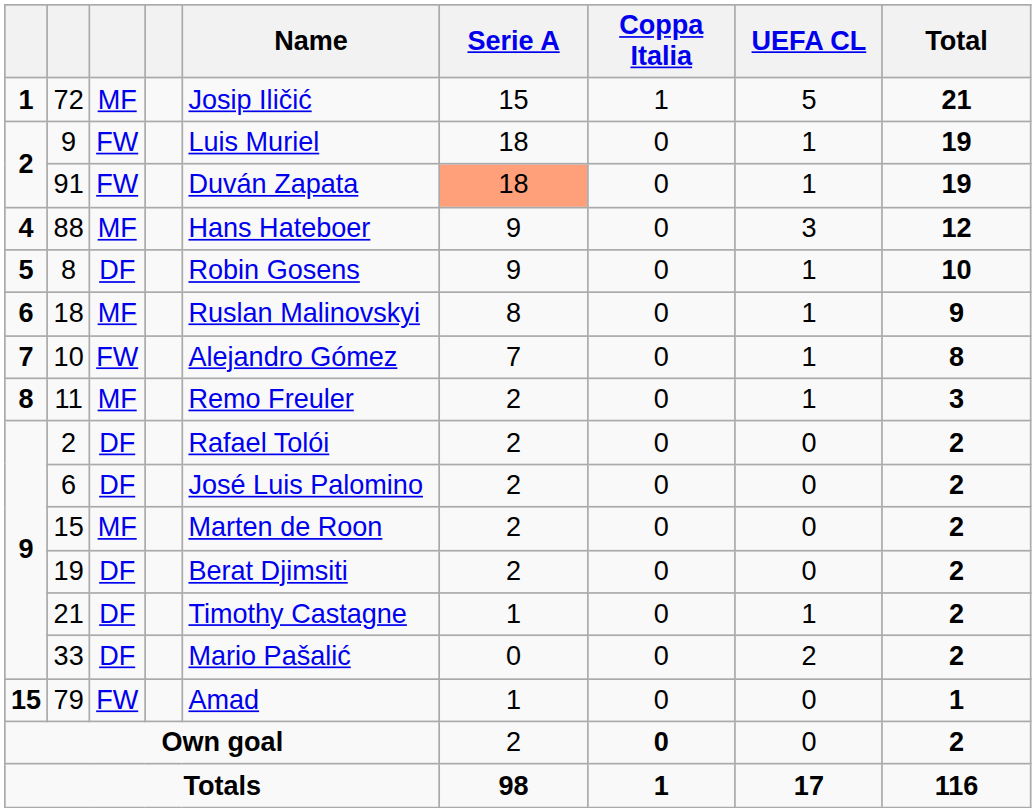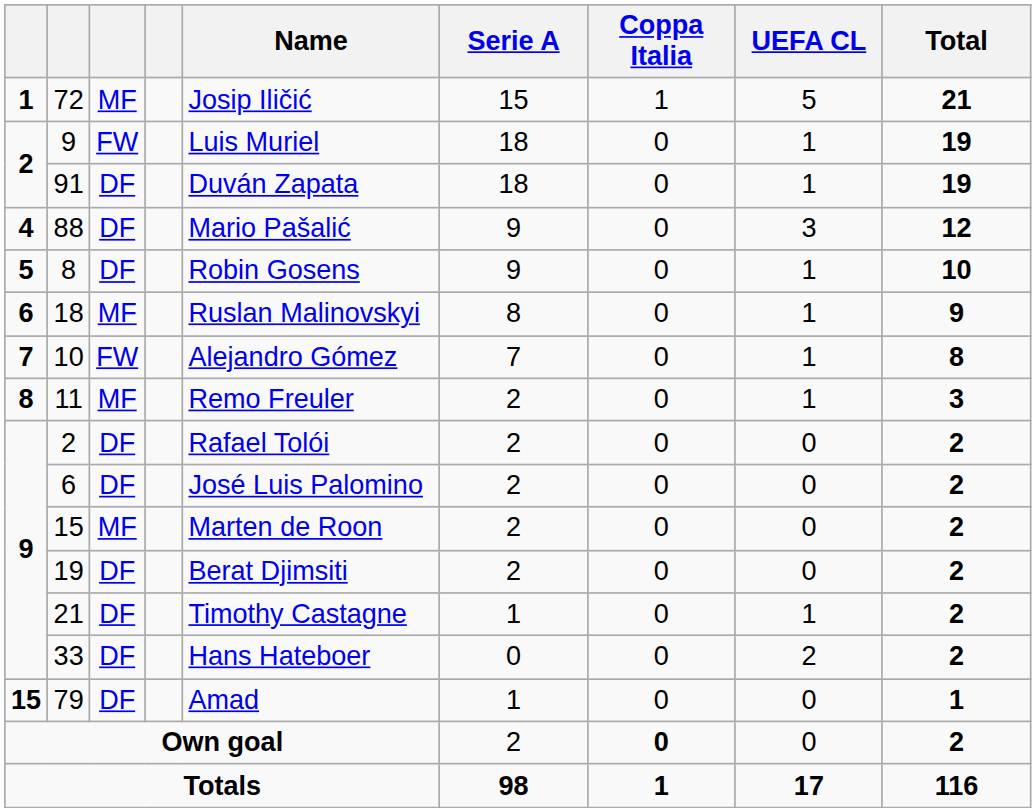 <table class="wikitable" style="text-align:center">
 <tr>
 <th width=15></th>
 <th width=15></th>
 <th width=15></th>
 <th width=15></th>
 <th width=145>Name</th>
 <th width=80><a href='#'>Serie A</a></th>
 <th width=80><a href='#'>Coppa Italia</a></th>
 <th width=80><a href='#'>UEFA CL</a></th>
 <th width=80>Total</th>
 </tr>
 <tr>
 <td><strong>1</strong></td>
 <td>72</td>
 <td><a href='#'>MF</a></td>
 <td></td>
 <td align=left><a href='#'>Josip Iličić</a></td>
 <td>15</td>
 <td>1</td>
 <td>5</td>
 <td><strong>21</strong></td>
 </tr>
 <tr>
 <td rowspan=2><strong>2</strong></td>
 <td>9</td>
 <td><a href='#'>FW</a></td>
 <td></td>
 <td align=left><a href='#'>Luis Muriel</a></td>
 <td>18</td>
 <td>0</td>
 <td>1</td>
 <td><strong>19</strong></td>
 </tr>
 <tr>
 <td>91</td>
-<td><a href='#'>FW</a></td>
+<td><a href='#'>DF</a></td>
 <td></td>
 <td align=left><a href='#'>Duván Zapata</a></td>
-<td style="background: lightsalmon;">18</td>
+<td>18</td>
 <td>0</td>
 <td>1</td>
 <td><strong>19</strong></td>
 </tr>
 <tr>
 <td><strong>4</strong></td>
 <td>88</td>
-<td><a href='#'>MF</a></td>
+<td><a href='#'>DF</a></td>
 <td></td>
-<td align=left><a href='#'>Hans Hateboer</a></td>
+<td align=left><a href='#'>Mario Pašalić</a></td>
 <td>9</td>
 <td>0</td>
 <td>3</td>
 <td><strong>12</strong></td>
 </tr>
 <tr>
 <td><strong>5</strong></td>
 <td>8</td>
 <td><a href='#'>DF</a></td>
 <td></td>
 <td align=left><a href='#'>Robin Gosens</a></td>
 <td>9</td>
 <td>0</td>
 <td>1</td>
 <td><strong>10</strong></td>
 </tr>
 <tr>
 <td><strong>6</strong></td>
 <td>18</td>
 <td><a href='#'>MF</a></td>
 <td></td>
 <td align=left><a href='#'>Ruslan Malinovskyi</a></td>
 <td>8</td>
 <td>0</td>
 <td>1</td>
 <td><strong>9</strong></td>
 </tr>
 <tr>
 <td><strong>7</strong></td>
 <td>10</td>
 <td><a href='#'>FW</a></td>
 <td></td>
 <td align=left><a href='#'>Alejandro Gómez</a></td>
 <td>7</td>
 <td>0</td>
 <td>1</td>
 <td><strong>8</strong></td>
 </tr>
 <tr>
 <td><strong>8</strong></td>
 <td>11</td>
 <td><a href='#'>MF</a></td>
 <td></td>
 <td align=left><a href='#'>Remo Freuler</a></td>
 <td>2</td>
 <td>0</td>
 <td>1</td>
 <td><strong>3</strong></td>
 </tr>
 <tr>
 <td rowspan=6><strong>9</strong></td>
 <td>2</td>
 <td><a href='#'>DF</a></td>
 <td></td>
 <td align=left><a href='#'>Rafael Tolói</a></td>
 <td>2</td>
 <td>0</td>
 <td>0</td>
 <td><strong>2</strong></td>
 </tr>
 <tr>
 <td>6</td>
 <td><a href='#'>DF</a></td>
 <td></td>
 <td align=left><a href='#'>José Luis Palomino</a></td>
 <td>2</td>
 <td>0</td>
 <td>0</td>
 <td><strong>2</strong></td>
 </tr>
 <tr>
 <td>15</td>
 <td><a href='#'>MF</a></td>
 <td></td>
 <td align=left><a href='#'>Marten de Roon</a></td>
 <td>2</td>
 <td>0</td>
 <td>0</td>
 <td><strong>2</strong></td>
 </tr>
 <tr>
 <td>19</td>
 <td><a href='#'>DF</a></td>
 <td></td>
 <td align=left><a href='#'>Berat Djimsiti</a></td>
 <td>2</td>
 <td>0</td>
 <td>0</td>
 <td><strong>2</strong></td>
 </tr>
 <tr>
 <td>21</td>
 <td><a href='#'>DF</a></td>
 <td></td>
 <td align=left><a href='#'>Timothy Castagne</a></td>
 <td>1</td>
 <td>0</td>
 <td>1</td>
 <td><strong>2</strong></td>
 </tr>
 <tr>
 <td>33</td>
 <td><a href='#'>DF</a></td>
 <td></td>
-<td align=left><a href='#'>Mario Pašalić</a></td>
+<td align=left><a href='#'>Hans Hateboer</a></td>
 <td>0</td>
 <td>0</td>
 <td>2</td>
 <td><strong>2</strong></td>
 </tr>
 <tr>
 <td><strong>15</strong></td>
 <td>79</td>
-<td><a href='#'>FW</a></td>
+<td><a href='#'>DF</a></td>
 <td></td>
 <td align=left><a href='#'>Amad</a></td>
 <td>1</td>
 <td>0</td>
 <td>0</td>
 <td><strong>1</strong></td>
 </tr>
 <tr>
 <td colspan=5><strong>Own goal</strong></td>
 <td>2</td>
 <td><strong>0</strong></td>
 <td>0</td>
 <td><strong>2</strong></td>
 </tr>
 <tr>
 <td colspan=5><strong>Totals</strong></td>
 <td><strong>98</strong></td>
 <td><strong>1</strong></td>
 <td><strong>17</strong></td>
 <td><strong>116</strong></td>
 </tr>
 </table>
